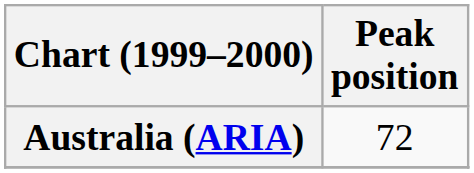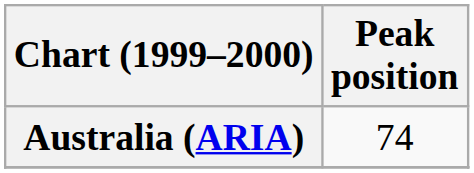 <table class="wikitable sortable plainrowheaders">
 <tr>
 <th scope="col">Chart (1999–2000)</th>
 <th scope="col">Peak<br>position</th>
 </tr>
 <tr>
 <th scope="row">Australia (<a href='#'>ARIA</a>)<br></th>
-<td align="center">72</td>
+<td align="center">74</td>
 </tr>
 <tr>
 </tr>
 <tr>
 </tr>
 <tr>
 </tr>
 </table>
